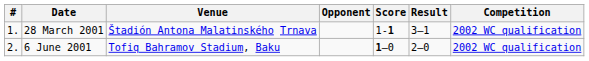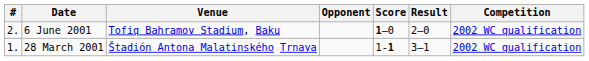 <table class=wikitable style=font-size:90%>
 <tr>
 <th>#</th>
 <th>Date</th>
 <th>Venue</th>
 <th>Opponent</th>
 <th>Score</th>
 <th>Result</th>
 <th>Competition</th>
 </tr>
 <tr>
+<td>2.</td>
+<td>6 June 2001</td>
+<td><a href='#'>Tofiq Bahramov Stadium</a>, <a href='#'>Baku</a></td>
+<td></td>
+<td><strong>1</strong>–0</td>
+<td>2–0</td>
+<td><a href='#'>2002 WC qualification</a></td>
+</tr>
+<tr>
 <td>1.</td>
 <td>28 March 2001</td>
 <td><a href='#'>Štadión Antona Malatinského</a> <a href='#'>Trnava</a></td>
 <td></td>
 <td>1-<strong>1</strong></td>
 <td>3–1</td>
 <td><a href='#'>2002 WC qualification</a></td>
 </tr>
-<tr>
-<td>2.</td>
-<td>6 June 2001</td>
-<td><a href='#'>Tofiq Bahramov Stadium</a>, <a href='#'>Baku</a></td>
-<td></td>
-<td><strong>1</strong>–0</td>
-<td>2–0</td>
-<td><a href='#'>2002 WC qualification</a></td>
-</tr>
 </table>
